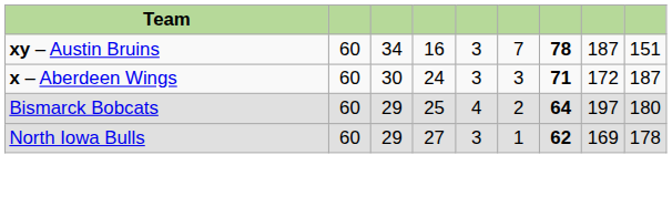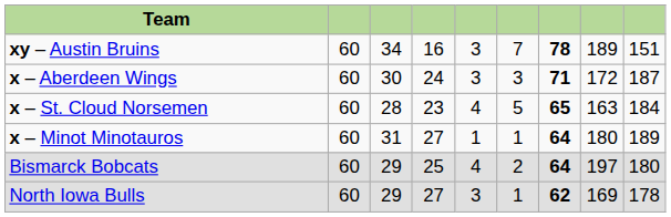 <table class="wikitable" style="text-align:center">
 <tr>
 <th style="background:#b6d999; width:46%;">Team</th>
 <th style="background:#b6d999; width:6%;"></th>
 <th style="background:#b6d999; width:6%;"></th>
 <th style="background:#b6d999; width:6%;"></th>
 <th style="background:#b6d999; width:6%;"></th>
 <th style="background:#b6d999; width:6%;"></th>
 <th style="background:#b6d999; width:6%;"></th>
 <th style="background:#b6d999; width:6%;"></th>
 <th style="background:#b6d999; width:6%;"></th>
 </tr>
 <tr>
 <td align=left><strong>xy</strong> – <a href='#'>Austin Bruins</a></td>
 <td>60</td>
 <td>34</td>
 <td>16</td>
 <td>3</td>
 <td>7</td>
 <td><strong>78</strong></td>
-<td>187</td>
+<td>189</td>
 <td>151</td>
 </tr>
 <tr>
 <td align=left><strong>x</strong> – <a href='#'>Aberdeen Wings</a></td>
 <td>60</td>
 <td>30</td>
 <td>24</td>
 <td>3</td>
 <td>3</td>
 <td><strong>71</strong></td>
 <td>172</td>
 <td>187</td>
+</tr>
+<tr>
+<td align=left><strong>x</strong> – <a href='#'>St. Cloud Norsemen</a></td>
+<td>60</td>
+<td>28</td>
+<td>23</td>
+<td>4</td>
+<td>5</td>
+<td><strong>65</strong></td>
+<td>163</td>
+<td>184</td>
+</tr>
+<tr>
+<td align=left><strong>x</strong> – <a href='#'>Minot Minotauros</a></td>
+<td>60</td>
+<td>31</td>
+<td>27</td>
+<td>1</td>
+<td>1</td>
+<td><strong>64</strong></td>
+<td>180</td>
+<td>189</td>
 </tr>
 <tr bgcolor=e0e0e0>
 <td align=left><a href='#'>Bismarck Bobcats</a></td>
 <td>60</td>
 <td>29</td>
 <td>25</td>
 <td>4</td>
 <td>2</td>
 <td><strong>64</strong></td>
 <td>197</td>
 <td>180</td>
 </tr>
 <tr bgcolor=e0e0e0>
 <td align=left><a href='#'>North Iowa Bulls</a></td>
 <td>60</td>
 <td>29</td>
 <td>27</td>
 <td>3</td>
 <td>1</td>
 <td><strong>62</strong></td>
 <td>169</td>
 <td>178</td>
 </tr>
 </table>
